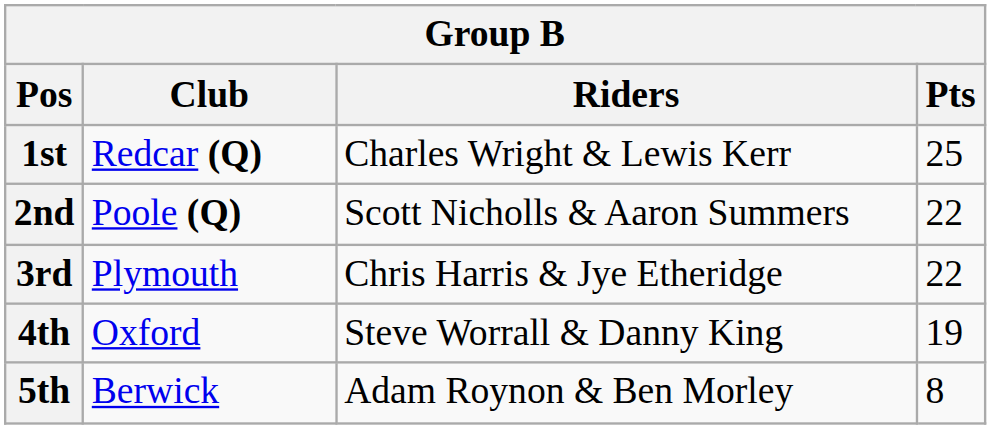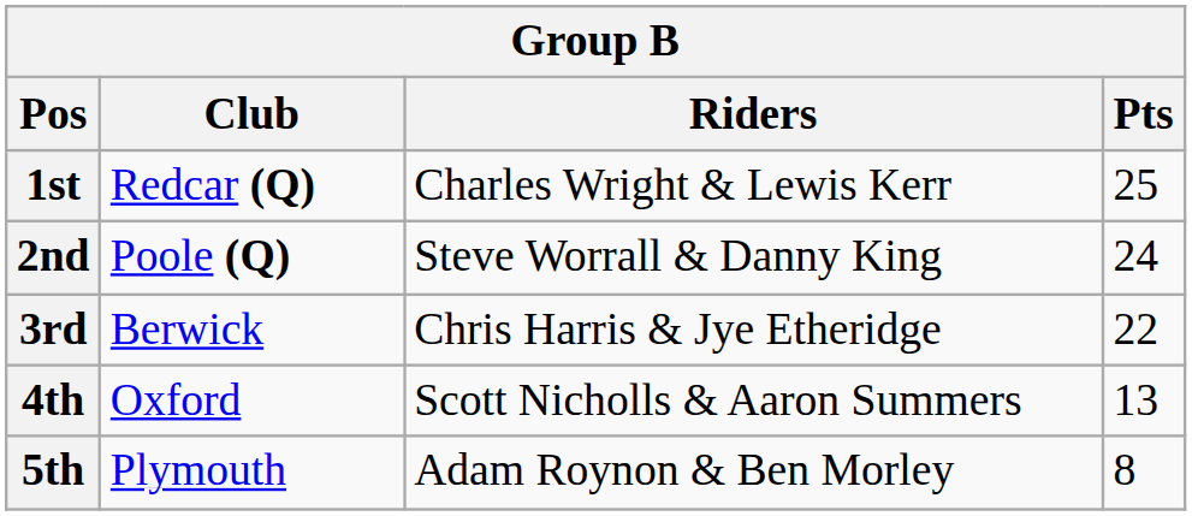 <table class="wikitable">
 <tr>
 <th colspan="6">Group B</th>
 </tr>
 <tr>
 <th width=20>Pos</th>
 <th width=100>Club</th>
 <th width=240>Riders</th>
 <th width=20>Pts</th>
 </tr>
 <tr>
 <th>1st</th>
 <td><a href='#'>Redcar</a> <strong>(Q)</strong></td>
 <td>Charles Wright & Lewis Kerr</td>
 <td>25</td>
 </tr>
 <tr>
 <th>2nd</th>
 <td><a href='#'>Poole</a> <strong>(Q)</strong></td>
-<td>Scott Nicholls & Aaron Summers</td>
-<td>22</td>
+<td>Steve Worrall & Danny King</td>
+<td>24</td>
 </tr>
 <tr>
 <th>3rd</th>
-<td><a href='#'>Plymouth</a></td>
+<td><a href='#'>Berwick</a></td>
 <td>Chris Harris & Jye Etheridge</td>
 <td>22</td>
 </tr>
 <tr>
 <th>4th</th>
 <td><a href='#'>Oxford</a></td>
-<td>Steve Worrall & Danny King</td>
-<td>19</td>
+<td>Scott Nicholls & Aaron Summers</td>
+<td>13</td>
 </tr>
 <tr>
 <th>5th</th>
-<td><a href='#'>Berwick</a></td>
+<td><a href='#'>Plymouth</a></td>
 <td>Adam Roynon & Ben Morley</td>
 <td>8</td>
 </tr>
 </table>
